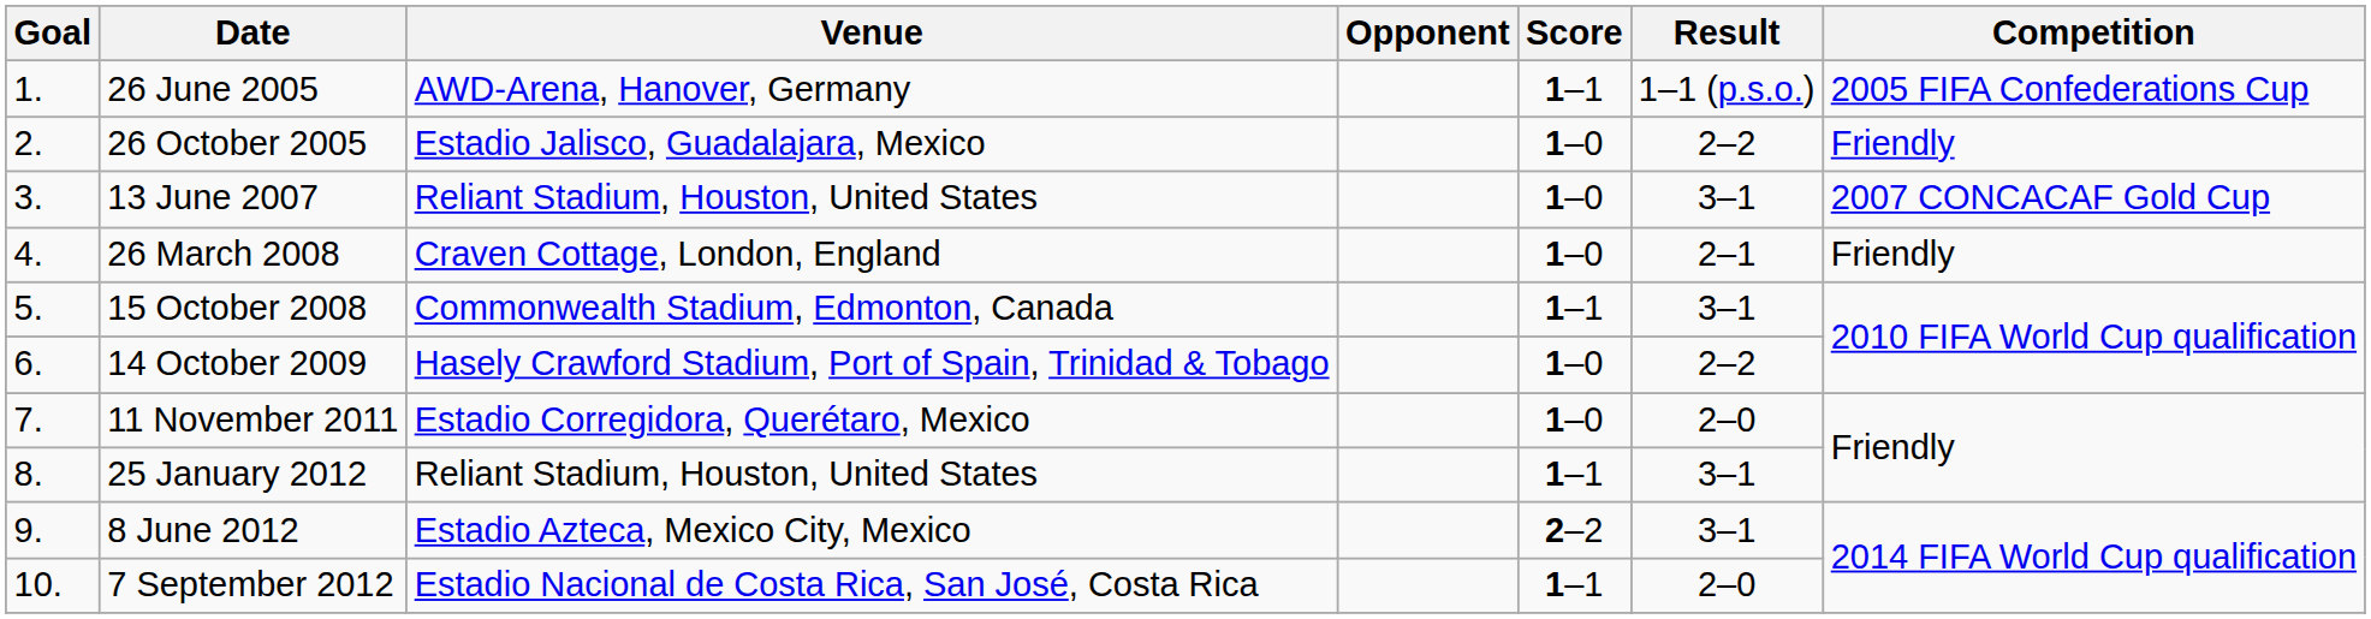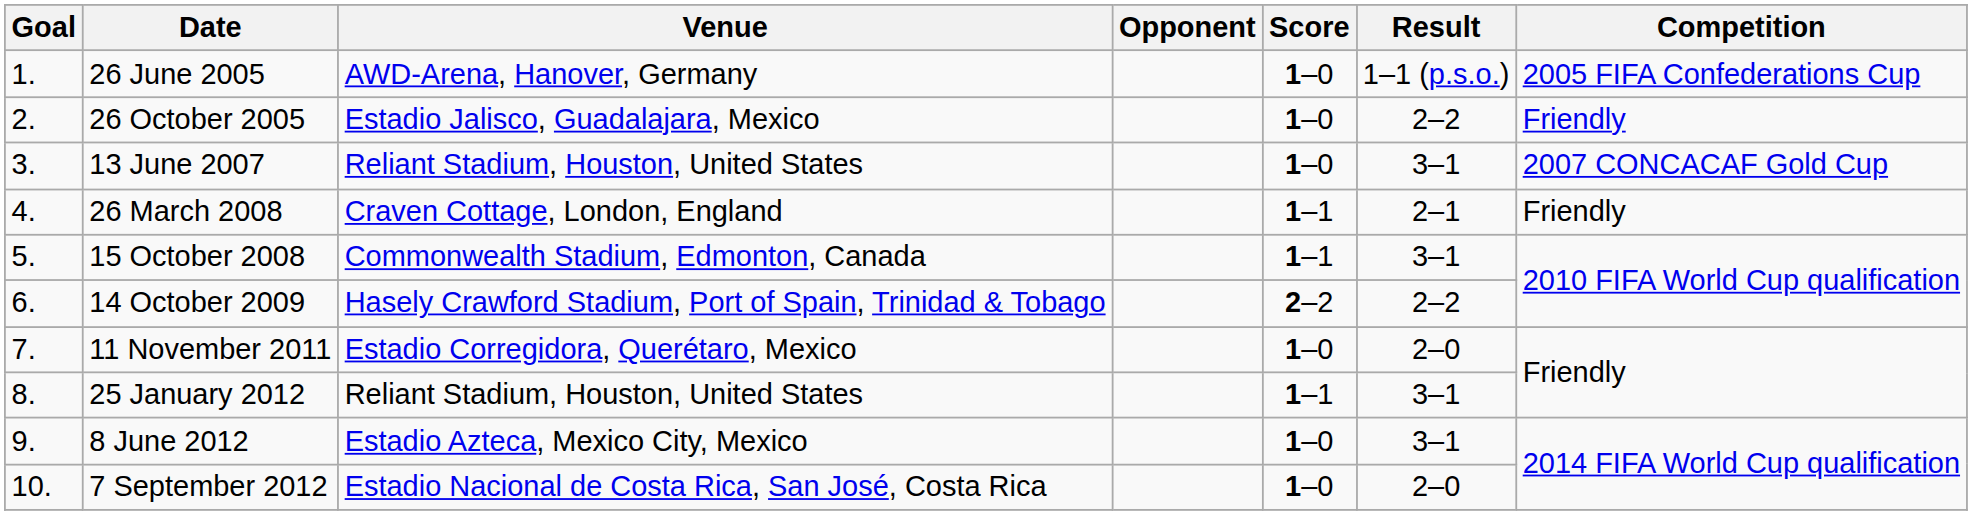 <table class="wikitable">
 <tr>
 <th>Goal</th>
 <th>Date</th>
 <th>Venue</th>
 <th>Opponent</th>
 <th>Score</th>
 <th>Result</th>
 <th>Competition</th>
 </tr>
 <tr>
 <td>1.</td>
 <td>26 June 2005</td>
 <td><a href='#'>AWD-Arena</a>, <a href='#'>Hanover</a>, Germany</td>
 <td></td>
-<td align=center><strong>1</strong>–1</td>
+<td align=center><strong>1</strong>–0</td>
 <td align=center>1–1 (<a href='#'>p.s.o.</a>)</td>
 <td><a href='#'>2005 FIFA Confederations Cup</a></td>
 </tr>
 <tr>
 <td>2.</td>
 <td>26 October 2005</td>
 <td><a href='#'>Estadio Jalisco</a>, <a href='#'>Guadalajara</a>, Mexico</td>
 <td></td>
 <td align=center><strong>1</strong>–0</td>
 <td align=center>2–2</td>
 <td><a href='#'>Friendly</a></td>
 </tr>
 <tr>
 <td>3.</td>
 <td>13 June 2007</td>
 <td><a href='#'>Reliant Stadium</a>, <a href='#'>Houston</a>, United States</td>
 <td></td>
 <td align=center><strong>1</strong>–0</td>
 <td align=center>3–1</td>
 <td><a href='#'>2007 CONCACAF Gold Cup</a></td>
 </tr>
 <tr>
 <td>4.</td>
 <td>26 March 2008</td>
 <td><a href='#'>Craven Cottage</a>, London, England</td>
 <td></td>
-<td align=center><strong>1</strong>–0</td>
+<td align=center><strong>1</strong>–1</td>
 <td align=center>2–1</td>
 <td>Friendly</td>
 </tr>
 <tr>
 <td>5.</td>
 <td>15 October 2008</td>
 <td><a href='#'>Commonwealth Stadium</a>, <a href='#'>Edmonton</a>, Canada</td>
 <td></td>
 <td align=center><strong>1</strong>–1</td>
 <td align=center>3–1</td>
 <td rowspan=2><a href='#'>2010 FIFA World Cup qualification</a></td>
 </tr>
 <tr>
 <td>6.</td>
 <td>14 October 2009</td>
 <td><a href='#'>Hasely Crawford Stadium</a>, <a href='#'>Port of Spain</a>, <a href='#'>Trinidad & Tobago</a></td>
 <td></td>
-<td align=center><strong>1</strong>–0</td>
+<td align=center><strong>2</strong>–2</td>
 <td align=center>2–2</td>
 </tr>
 <tr>
 <td>7.</td>
 <td>11 November 2011</td>
 <td><a href='#'>Estadio Corregidora</a>, <a href='#'>Querétaro</a>, Mexico</td>
 <td></td>
 <td align=center><strong>1</strong>–0</td>
 <td align=center>2–0</td>
 <td rowspan=2>Friendly</td>
 </tr>
 <tr>
 <td>8.</td>
 <td>25 January 2012</td>
 <td>Reliant Stadium, Houston, United States</td>
 <td></td>
 <td align=center><strong>1</strong>–1</td>
 <td align=center>3–1</td>
 </tr>
 <tr>
 <td>9.</td>
 <td>8 June 2012</td>
 <td><a href='#'>Estadio Azteca</a>, Mexico City, Mexico</td>
 <td></td>
-<td align=center><strong>2</strong>–2</td>
+<td align=center><strong>1</strong>–0</td>
 <td align=center>3–1</td>
 <td rowspan=2><a href='#'>2014 FIFA World Cup qualification</a></td>
 </tr>
 <tr>
 <td>10.</td>
 <td>7 September 2012</td>
 <td><a href='#'>Estadio Nacional de Costa Rica</a>, <a href='#'>San José</a>, Costa Rica</td>
 <td></td>
-<td align=center><strong>1</strong>–1</td>
+<td align=center><strong>1</strong>–0</td>
 <td align=center>2–0</td>
 </tr>
 </table>
